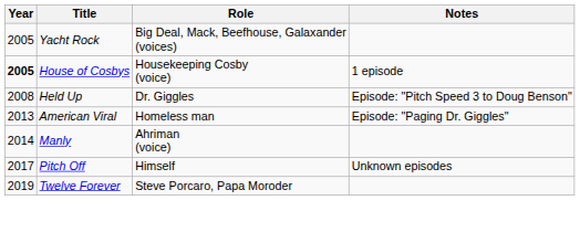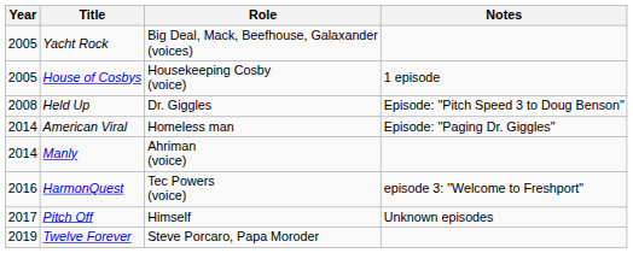 <table class="wikitable sortable">
 <tr>
 <th>Year</th>
 <th>Title</th>
 <th>Role</th>
 <th class="unsortable">Notes</th>
 </tr>
 <tr>
 <td>2005</td>
 <td><em>Yacht Rock</em></td>
 <td>Big Deal, Mack, Beefhouse, Galaxander <br>(voices)</td>
 </tr>
 <tr>
-<td><strong>2005</strong></td>
+<td>2005</td>
 <td><em><a href='#'>House of Cosbys</a></em></td>
 <td>Housekeeping Cosby<br>(voice)</td>
 <td>1 episode</td>
 </tr>
 <tr>
 <td>2008</td>
 <td><em>Held Up</em></td>
 <td>Dr. Giggles</td>
 <td>Episode: "Pitch Speed 3 to Doug Benson"</td>
 </tr>
 <tr>
-<td>2013</td>
+<td>2014</td>
 <td><em>American Viral</em></td>
 <td>Homeless man</td>
 <td>Episode: "Paging Dr. Giggles"</td>
 </tr>
 <tr>
 <td>2014</td>
 <td><em><a href='#'>Manly</a></em></td>
 <td>Ahriman<br>(voice)</td>
 <td></td>
+</tr>
+<tr>
+<td>2016</td>
+<td><em><a href='#'>HarmonQuest</a></em></td>
+<td>Tec Powers <br>(voice)</td>
+<td>episode 3: "Welcome to Freshport"</td>
 </tr>
 <tr>
 <td>2017</td>
 <td><em><a href='#'>Pitch Off</a></em></td>
 <td>Himself</td>
 <td>Unknown episodes</td>
 </tr>
 <tr>
 <td>2019</td>
 <td><em><a href='#'>Twelve Forever</a></em></td>
 <td>Steve Porcaro, Papa Moroder</td>
 <td></td>
 </tr>
 </table>
